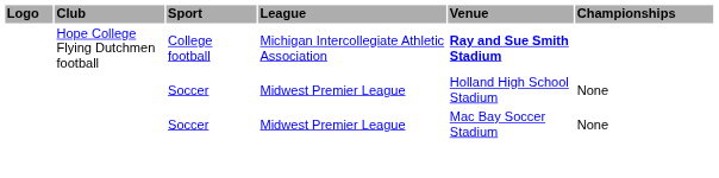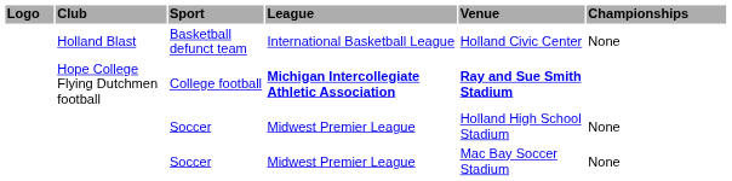 <table border="0" cellpadding="2" cellspacing="2" style="width:98%;">
 <tr style="background:#adadad;">
 <td style="width:60px;"><strong>Logo</strong></td>
 <td style="width:150px;"><strong>Club</strong></td>
 <td style="width:125px;"><strong>Sport</strong></td>
 <td style="width:270px;"><strong>League</strong></td>
 <td style="width:180px;"><strong>Venue</strong></td>
 <td style="width:180px;"><strong>Championships</strong></td>
 </tr>
 <tr>
 <td></td>
+<td><a href='#'>Holland Blast</a></td>
+<td><a href='#'>Basketball</a> <a href='#'>defunct team</a></td>
+<td><a href='#'>International Basketball League</a></td>
+<td><a href='#'>Holland Civic Center</a></td>
+<td>None</td>
+</tr>
+<tr>
+<td></td>
 <td><a href='#'>Hope College</a> Flying Dutchmen football</td>
 <td><a href='#'>College football</a></td>
-<td><a href='#'>Michigan Intercollegiate Athletic Association</a></td>
+<td><strong><a href='#'>Michigan Intercollegiate Athletic Association</a></strong></td>
 <td><strong><a href='#'>Ray and Sue Smith Stadium</a></strong></td>
 </tr>
 <tr>
 <td></td>
 <td></td>
 <td><a href='#'>Soccer</a></td>
 <td><a href='#'>Midwest Premier League</a></td>
 <td><a href='#'>Holland High School Stadium</a></td>
 <td>None</td>
 </tr>
 <tr>
 <td></td>
 <td></td>
 <td><a href='#'>Soccer</a></td>
 <td><a href='#'>Midwest Premier League</a></td>
 <td><a href='#'>Mac Bay Soccer Stadium</a></td>
 <td>None</td>
 </tr>
 <tr>
 </tr>
 </table>
